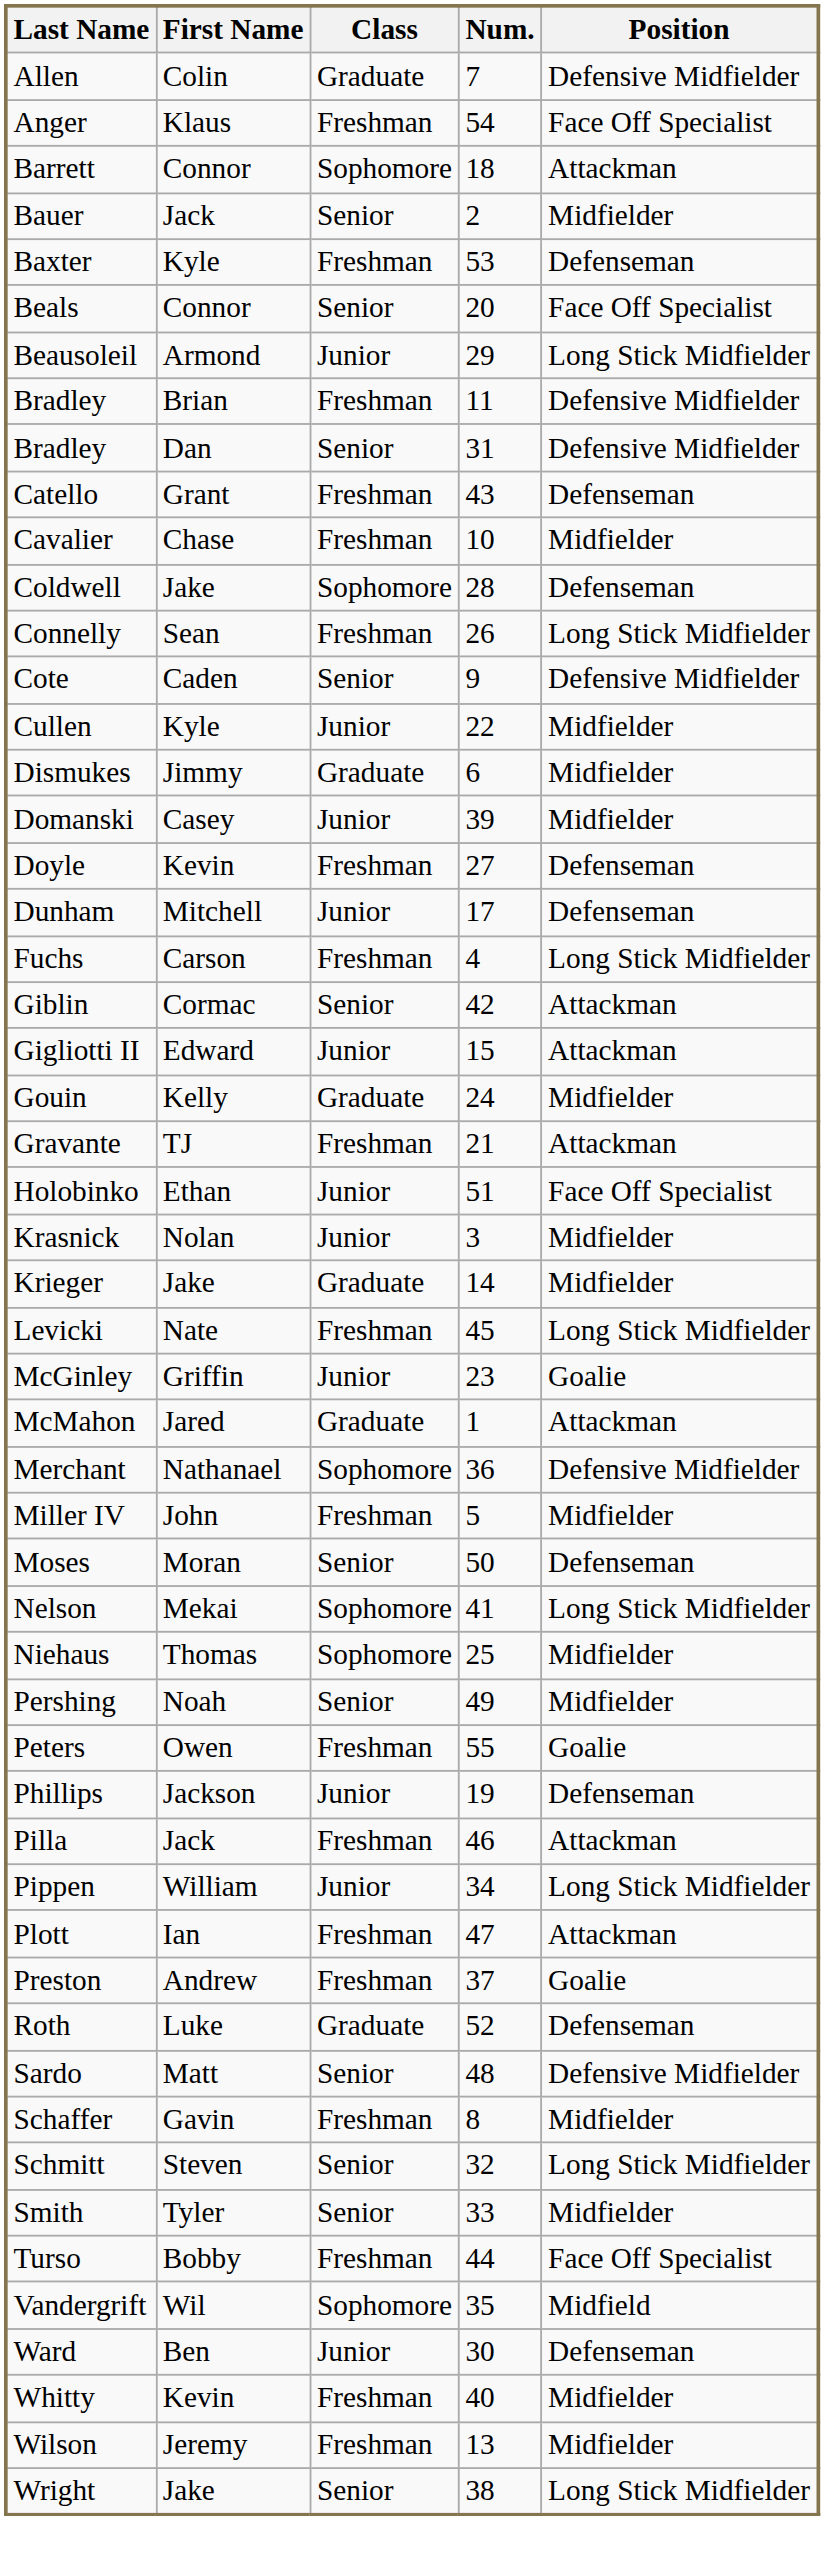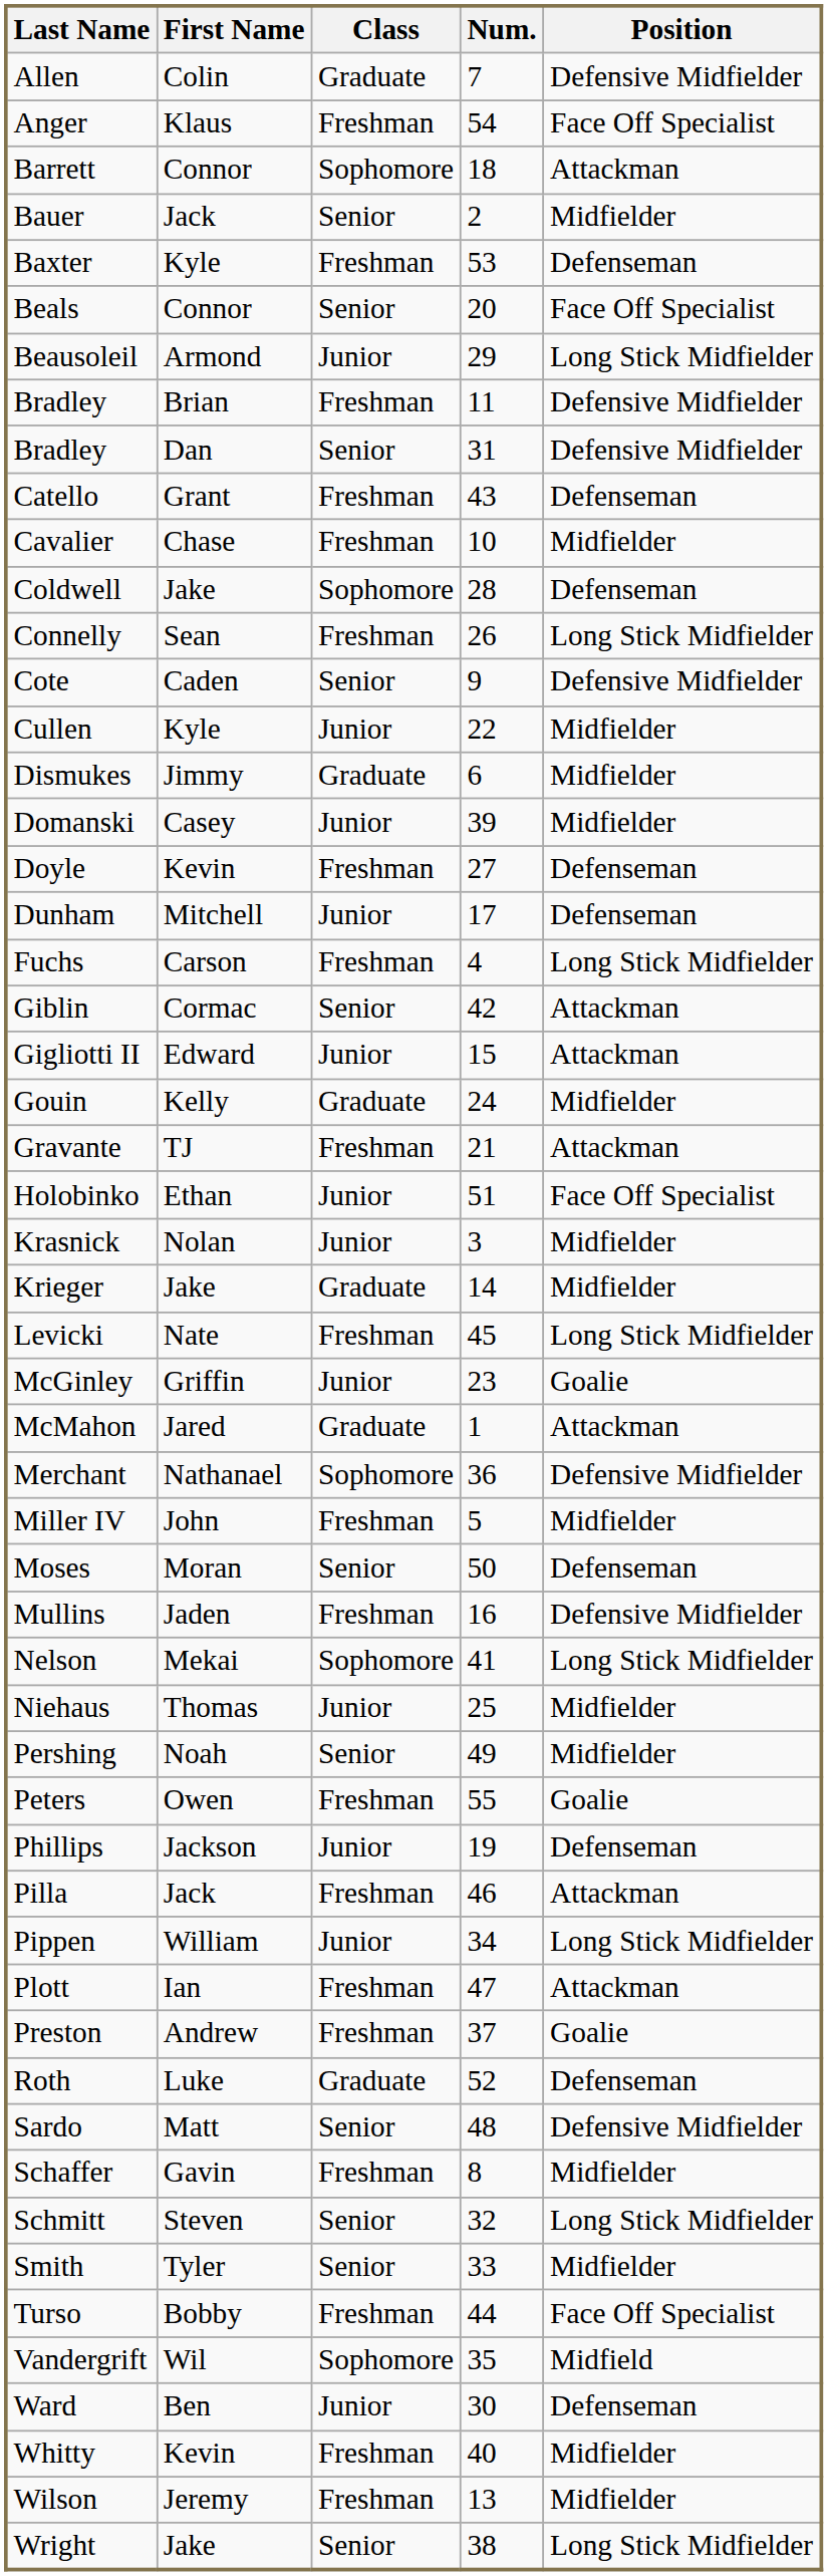 <table class = "wikitable sortable" style = "border: solid 2px #84754E;">
 <tr>
 <th>Last Name</th>
 <th>First Name</th>
 <th>Class</th>
 <th>Num.</th>
 <th>Position</th>
 </tr>
 <tr>
 <td>Allen</td>
 <td>Colin</td>
 <td>Graduate</td>
 <td>7</td>
 <td>Defensive Midfielder</td>
 </tr>
 <tr>
 <td>Anger</td>
 <td>Klaus</td>
 <td>Freshman</td>
 <td>54</td>
 <td>Face Off Specialist</td>
 </tr>
 <tr>
 <td>Barrett</td>
 <td>Connor</td>
 <td>Sophomore</td>
 <td>18</td>
 <td>Attackman</td>
 </tr>
 <tr>
 <td>Bauer</td>
 <td>Jack</td>
 <td>Senior</td>
 <td>2</td>
 <td>Midfielder</td>
 </tr>
 <tr>
 <td>Baxter</td>
 <td>Kyle</td>
 <td>Freshman</td>
 <td>53</td>
 <td>Defenseman</td>
 </tr>
 <tr>
 <td>Beals</td>
 <td>Connor</td>
 <td>Senior</td>
 <td>20</td>
 <td>Face Off Specialist</td>
 </tr>
 <tr>
 <td>Beausoleil</td>
 <td>Armond</td>
 <td>Junior</td>
 <td>29</td>
 <td>Long Stick Midfielder</td>
 </tr>
 <tr>
 <td>Bradley</td>
 <td>Brian</td>
 <td>Freshman</td>
 <td>11</td>
 <td>Defensive Midfielder</td>
 </tr>
 <tr>
 <td>Bradley</td>
 <td>Dan</td>
 <td>Senior</td>
 <td>31</td>
 <td>Defensive Midfielder</td>
 </tr>
 <tr>
 <td>Catello</td>
 <td>Grant</td>
 <td>Freshman</td>
 <td>43</td>
 <td>Defenseman</td>
 </tr>
 <tr>
 <td>Cavalier</td>
 <td>Chase</td>
 <td>Freshman</td>
 <td>10</td>
 <td>Midfielder</td>
 </tr>
 <tr>
 <td>Coldwell</td>
 <td>Jake</td>
 <td>Sophomore</td>
 <td>28</td>
 <td>Defenseman</td>
 </tr>
 <tr>
 <td>Connelly</td>
 <td>Sean</td>
 <td>Freshman</td>
 <td>26</td>
 <td>Long Stick Midfielder</td>
 </tr>
 <tr>
 <td>Cote</td>
 <td>Caden</td>
 <td>Senior</td>
 <td>9</td>
 <td>Defensive Midfielder</td>
 </tr>
 <tr>
 <td>Cullen</td>
 <td>Kyle</td>
 <td>Junior</td>
 <td>22</td>
 <td>Midfielder</td>
 </tr>
 <tr>
 <td>Dismukes</td>
 <td>Jimmy</td>
 <td>Graduate</td>
 <td>6</td>
 <td>Midfielder</td>
 </tr>
 <tr>
 <td>Domanski</td>
 <td>Casey</td>
 <td>Junior</td>
 <td>39</td>
 <td>Midfielder</td>
 </tr>
 <tr>
 <td>Doyle</td>
 <td>Kevin</td>
 <td>Freshman</td>
 <td>27</td>
 <td>Defenseman</td>
 </tr>
 <tr>
 <td>Dunham</td>
 <td>Mitchell</td>
 <td>Junior</td>
 <td>17</td>
 <td>Defenseman</td>
 </tr>
 <tr>
 <td>Fuchs</td>
 <td>Carson</td>
 <td>Freshman</td>
 <td>4</td>
 <td>Long Stick Midfielder</td>
 </tr>
 <tr>
 <td>Giblin</td>
 <td>Cormac</td>
 <td>Senior</td>
 <td>42</td>
 <td>Attackman</td>
 </tr>
 <tr>
 <td>Gigliotti II</td>
 <td>Edward</td>
 <td>Junior</td>
 <td>15</td>
 <td>Attackman</td>
 </tr>
 <tr>
 <td>Gouin</td>
 <td>Kelly</td>
 <td>Graduate</td>
 <td>24</td>
 <td>Midfielder</td>
 </tr>
 <tr>
 <td>Gravante</td>
 <td>TJ</td>
 <td>Freshman</td>
 <td>21</td>
 <td>Attackman</td>
 </tr>
 <tr>
 <td>Holobinko</td>
 <td>Ethan</td>
 <td>Junior</td>
 <td>51</td>
 <td>Face Off Specialist</td>
 </tr>
 <tr>
 <td>Krasnick</td>
 <td>Nolan</td>
 <td>Junior</td>
 <td>3</td>
 <td>Midfielder</td>
 </tr>
 <tr>
 <td>Krieger</td>
 <td>Jake</td>
 <td>Graduate</td>
 <td>14</td>
 <td>Midfielder</td>
 </tr>
 <tr>
 <td>Levicki</td>
 <td>Nate</td>
 <td>Freshman</td>
 <td>45</td>
 <td>Long Stick Midfielder</td>
 </tr>
 <tr>
 <td>McGinley</td>
 <td>Griffin</td>
 <td>Junior</td>
 <td>23</td>
 <td>Goalie</td>
 </tr>
 <tr>
 <td>McMahon</td>
 <td>Jared</td>
 <td>Graduate</td>
 <td>1</td>
 <td>Attackman</td>
 </tr>
 <tr>
 <td>Merchant</td>
 <td>Nathanael</td>
 <td>Sophomore</td>
 <td>36</td>
 <td>Defensive Midfielder</td>
 </tr>
 <tr>
 <td>Miller IV</td>
 <td>John</td>
 <td>Freshman</td>
 <td>5</td>
 <td>Midfielder</td>
 </tr>
 <tr>
 <td>Moses</td>
 <td>Moran</td>
 <td>Senior</td>
 <td>50</td>
 <td>Defenseman</td>
 </tr>
 <tr>
+<td>Mullins</td>
+<td>Jaden</td>
+<td>Freshman</td>
+<td>16</td>
+<td>Defensive Midfielder</td>
+</tr>
+<tr>
 <td>Nelson</td>
 <td>Mekai</td>
 <td>Sophomore</td>
 <td>41</td>
 <td>Long Stick Midfielder</td>
 </tr>
 <tr>
 <td>Niehaus</td>
 <td>Thomas</td>
-<td>Sophomore</td>
+<td>Junior</td>
 <td>25</td>
 <td>Midfielder</td>
 </tr>
 <tr>
 <td>Pershing</td>
 <td>Noah</td>
 <td>Senior</td>
 <td>49</td>
 <td>Midfielder</td>
 </tr>
 <tr>
 <td>Peters</td>
 <td>Owen</td>
 <td>Freshman</td>
 <td>55</td>
 <td>Goalie</td>
 </tr>
 <tr>
 <td>Phillips</td>
 <td>Jackson</td>
 <td>Junior</td>
 <td>19</td>
 <td>Defenseman</td>
 </tr>
 <tr>
 <td>Pilla</td>
 <td>Jack</td>
 <td>Freshman</td>
 <td>46</td>
 <td>Attackman</td>
 </tr>
 <tr>
 <td>Pippen</td>
 <td>William</td>
 <td>Junior</td>
 <td>34</td>
 <td>Long Stick Midfielder</td>
 </tr>
 <tr>
 <td>Plott</td>
 <td>Ian</td>
 <td>Freshman</td>
 <td>47</td>
 <td>Attackman</td>
 </tr>
 <tr>
 <td>Preston</td>
 <td>Andrew</td>
 <td>Freshman</td>
 <td>37</td>
 <td>Goalie</td>
 </tr>
 <tr>
 <td>Roth</td>
 <td>Luke</td>
 <td>Graduate</td>
 <td>52</td>
 <td>Defenseman</td>
 </tr>
 <tr>
 <td>Sardo</td>
 <td>Matt</td>
 <td>Senior</td>
 <td>48</td>
 <td>Defensive Midfielder</td>
 </tr>
 <tr>
 <td>Schaffer</td>
 <td>Gavin</td>
 <td>Freshman</td>
 <td>8</td>
 <td>Midfielder</td>
 </tr>
 <tr>
 <td>Schmitt</td>
 <td>Steven</td>
 <td>Senior</td>
 <td>32</td>
 <td>Long Stick Midfielder</td>
 </tr>
 <tr>
 <td>Smith</td>
 <td>Tyler</td>
 <td>Senior</td>
 <td>33</td>
 <td>Midfielder</td>
 </tr>
 <tr>
 <td>Turso</td>
 <td>Bobby</td>
 <td>Freshman</td>
 <td>44</td>
 <td>Face Off Specialist</td>
 </tr>
 <tr>
 <td>Vandergrift</td>
 <td>Wil</td>
 <td>Sophomore</td>
 <td>35</td>
 <td>Midfield</td>
 </tr>
 <tr>
 <td>Ward</td>
 <td>Ben</td>
 <td>Junior</td>
 <td>30</td>
 <td>Defenseman</td>
 </tr>
 <tr>
 <td>Whitty</td>
 <td>Kevin</td>
 <td>Freshman</td>
 <td>40</td>
 <td>Midfielder</td>
 </tr>
 <tr>
 <td>Wilson</td>
 <td>Jeremy</td>
 <td>Freshman</td>
 <td>13</td>
 <td>Midfielder</td>
 </tr>
 <tr>
 <td>Wright</td>
 <td>Jake</td>
 <td>Senior</td>
 <td>38</td>
 <td>Long Stick Midfielder</td>
 </tr>
 <tr>
 </tr>
 </table>
